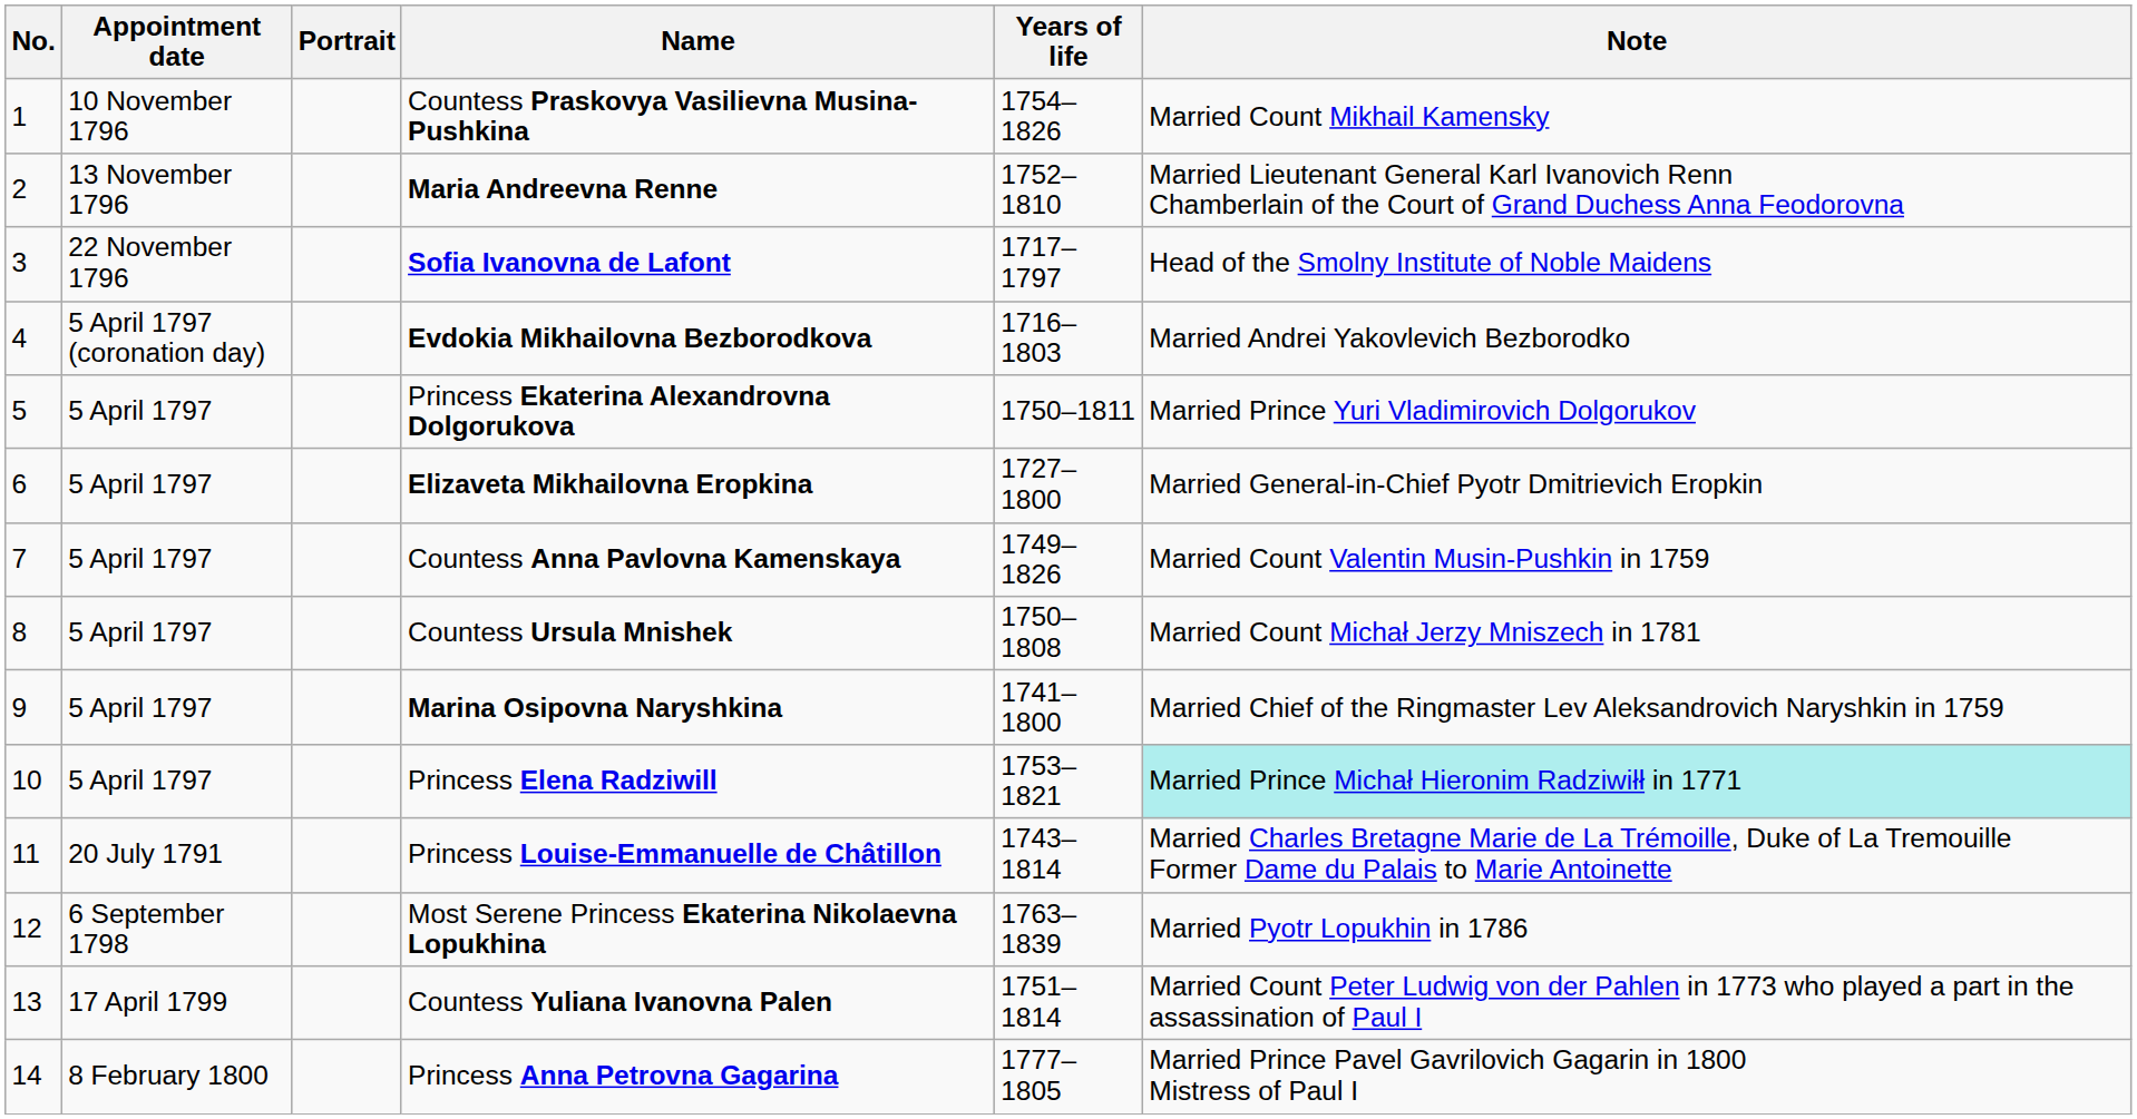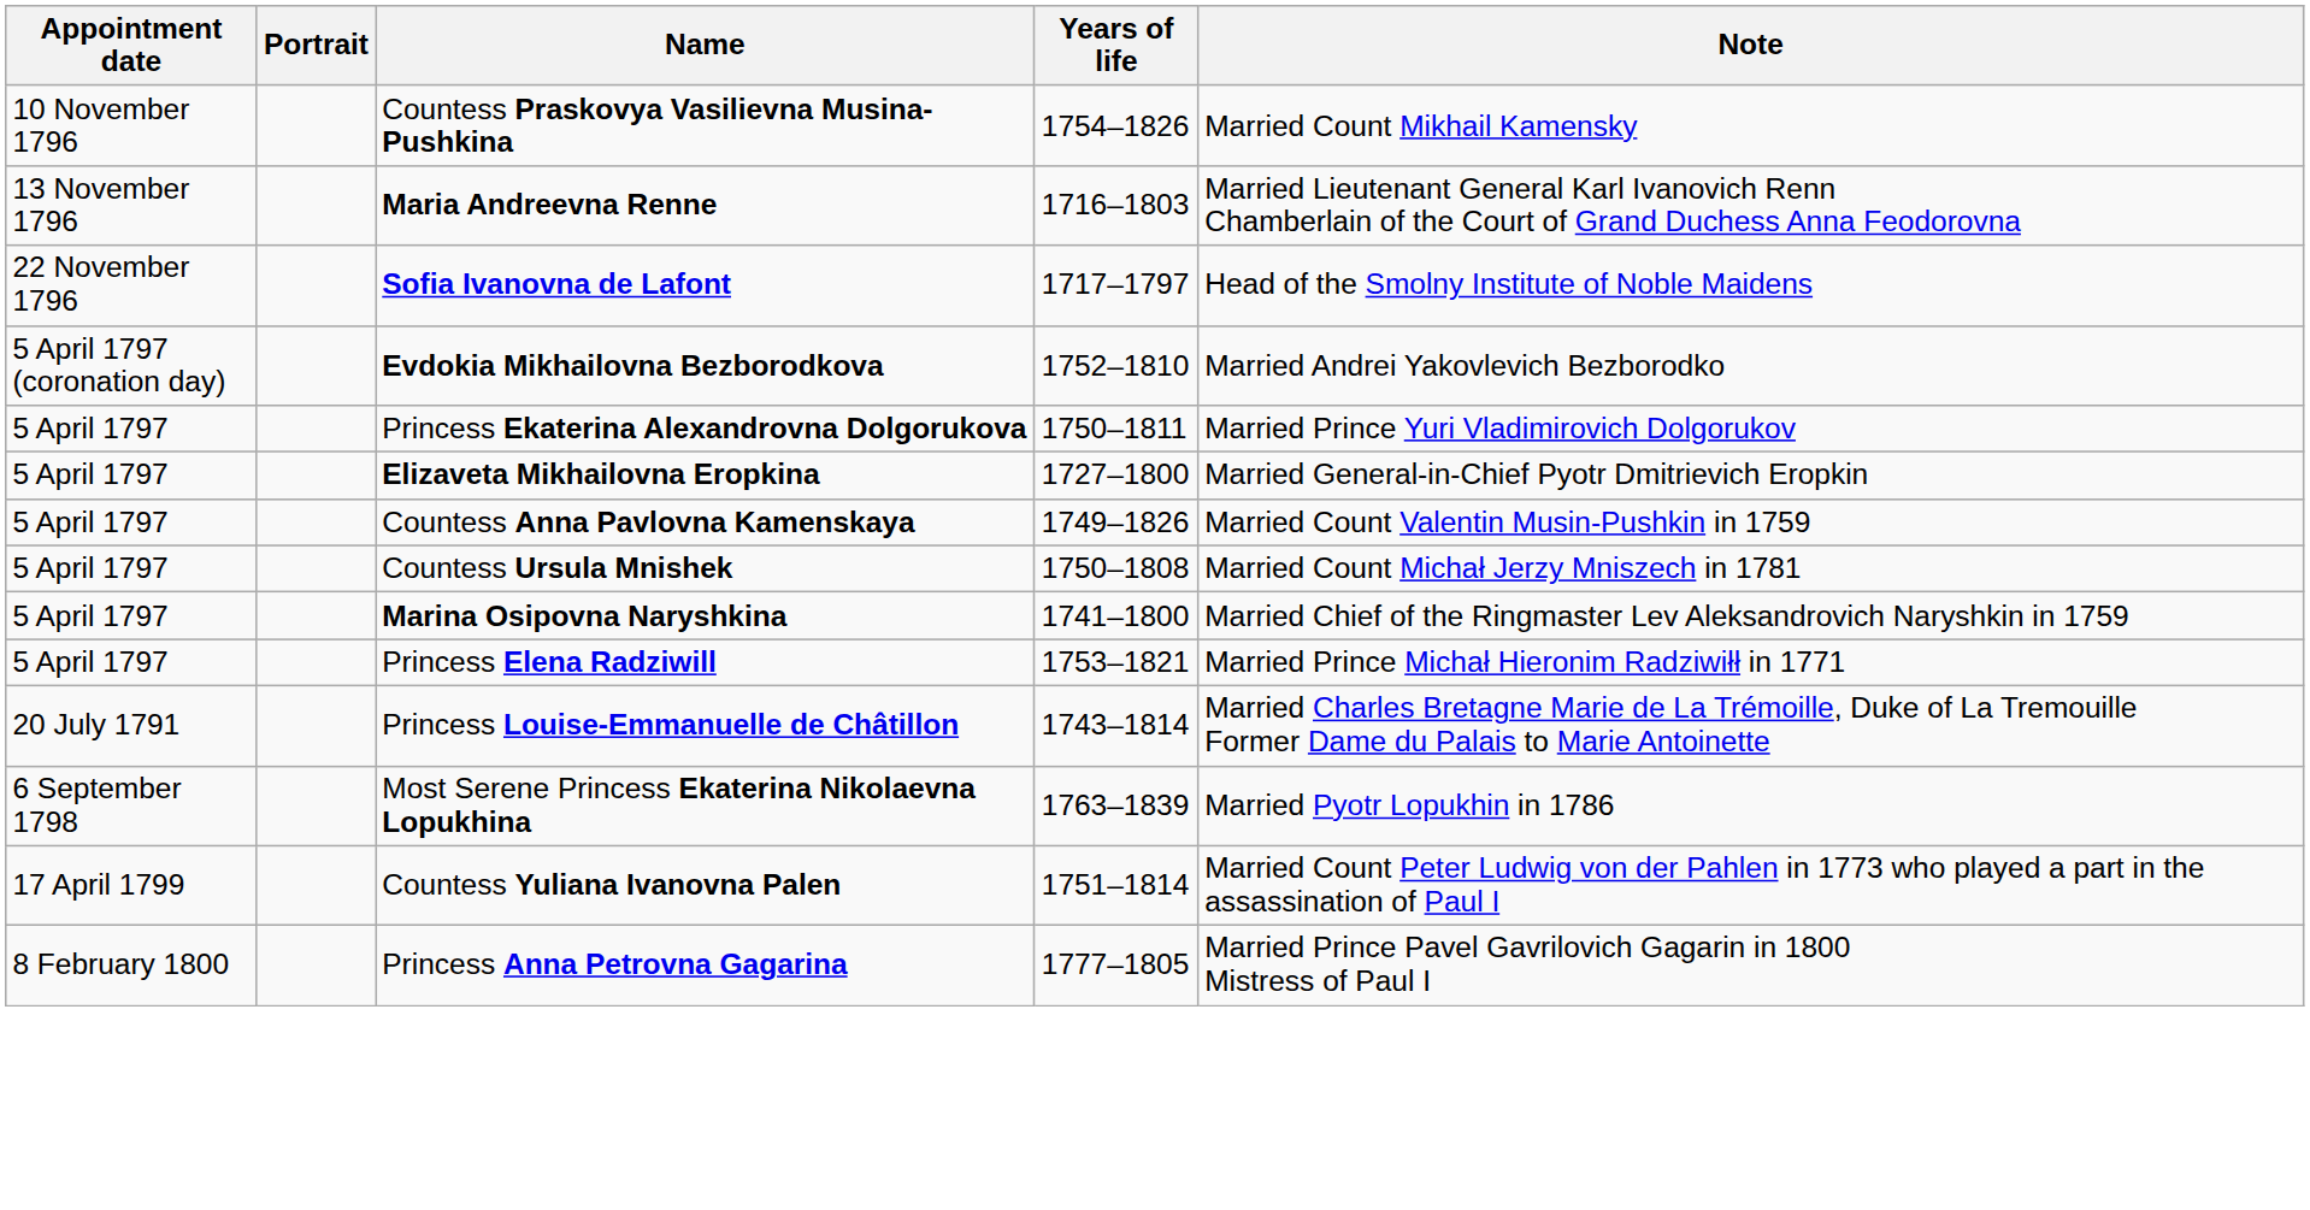 <table class="wikitable">
 <tr>
-<th>No.</th>
 <th>Appointment date</th>
 <th>Portrait</th>
 <th>Name</th>
 <th>Years of life</th>
 <th>Note</th>
 </tr>
 <tr>
-<td>1</td>
 <td>10 November 1796</td>
 <td></td>
 <td>Countess <strong>Praskovya Vasilievna Musina-Pushkina</strong></td>
 <td>1754–1826</td>
 <td>Married Count <a href='#'>Mikhail Kamensky</a></td>
 </tr>
 <tr>
-<td>2</td>
 <td>13 November 1796</td>
 <td></td>
 <td><strong>Maria Andreevna Renne</strong></td>
-<td>1752–1810</td>
+<td>1716–1803</td>
 <td>Married Lieutenant General Karl Ivanovich Renn<br>Chamberlain of the Court of <a href='#'>Grand Duchess Anna Feodorovna</a></td>
 </tr>
 <tr>
-<td>3</td>
 <td>22 November 1796</td>
 <td></td>
 <td><strong><a href='#'>Sofia Ivanovna de Lafont</a></strong></td>
 <td>1717–1797</td>
 <td>Head of the <a href='#'>Smolny Institute of Noble Maidens</a></td>
 </tr>
 <tr>
-<td>4</td>
 <td>5 April 1797<br>(coronation day)</td>
 <td></td>
 <td><strong>Evdokia Mikhailovna Bezborodkova</strong></td>
-<td>1716–1803</td>
+<td>1752–1810</td>
 <td>Married Andrei Yakovlevich Bezborodko</td>
 </tr>
 <tr>
-<td>5</td>
 <td>5 April 1797</td>
 <td></td>
 <td>Princess <strong>Ekaterina Alexandrovna Dolgorukova</strong></td>
 <td>1750–1811</td>
 <td>Married Prince <a href='#'>Yuri Vladimirovich Dolgorukov</a></td>
 </tr>
 <tr>
-<td>6</td>
 <td>5 April 1797</td>
 <td></td>
 <td><strong>Elizaveta Mikhailovna Eropkina</strong></td>
 <td>1727–1800</td>
 <td>Married General-in-Chief Pyotr Dmitrievich Eropkin</td>
 </tr>
 <tr>
-<td>7</td>
 <td>5 April 1797</td>
 <td></td>
 <td>Countess <strong>Anna Pavlovna Kamenskaya</strong></td>
 <td>1749–1826</td>
 <td>Married Count <a href='#'>Valentin Musin-Pushkin</a> in 1759</td>
 </tr>
 <tr>
-<td>8</td>
 <td>5 April 1797</td>
 <td></td>
 <td>Countess <strong>Ursula Mnishek</strong></td>
 <td>1750–1808</td>
 <td>Married Count <a href='#'>Michał Jerzy Mniszech</a> in 1781</td>
 </tr>
 <tr>
-<td>9</td>
 <td>5 April 1797</td>
 <td></td>
 <td><strong>Marina Osipovna Naryshkina</strong></td>
 <td>1741–1800</td>
 <td>Married Chief of the Ringmaster Lev Aleksandrovich Naryshkin in 1759</td>
 </tr>
 <tr>
-<td>10</td>
 <td>5 April 1797</td>
 <td></td>
 <td>Princess <strong><a href='#'>Elena Radziwill</a></strong></td>
 <td>1753–1821</td>
-<td style="background: paleturquoise;">Married Prince <a href='#'>Michał Hieronim Radziwiłł</a> in 1771</td>
+<td>Married Prince <a href='#'>Michał Hieronim Radziwiłł</a> in 1771</td>
 </tr>
 <tr>
-<td>11</td>
 <td>20 July 1791</td>
 <td></td>
 <td>Princess <a href='#'><strong>Louise-Emmanuelle de Châtillon</strong></a></td>
 <td>1743–1814</td>
 <td>Married <a href='#'>Charles Bretagne Marie de La Trémoille</a>, Duke of La Tremouille<br>Former <a href='#'>Dame du Palais</a> to <a href='#'>Marie Antoinette</a></td>
 </tr>
 <tr>
-<td>12</td>
 <td>6 September 1798</td>
 <td></td>
 <td>Most Serene Princess <strong>Ekaterina Nikolaevna Lopukhina</strong></td>
 <td>1763–1839</td>
 <td>Married <a href='#'>Pyotr Lopukhin</a> in 1786</td>
 </tr>
 <tr>
-<td>13</td>
 <td>17 April 1799</td>
 <td></td>
 <td>Countess <strong>Yuliana Ivanovna Palen</strong></td>
 <td>1751–1814</td>
 <td>Married Count <a href='#'>Peter Ludwig von der Pahlen</a> in 1773 who played a part in the assassination of <a href='#'>Paul I</a></td>
 </tr>
 <tr>
-<td>14</td>
 <td>8 February 1800</td>
 <td></td>
 <td>Princess <a href='#'><strong>Anna Petrovna Gagarina</strong></a></td>
 <td>1777–1805</td>
 <td>Married Prince Pavel Gavrilovich Gagarin in 1800<br>Mistress of Paul I</td>
 </tr>
 </table>
